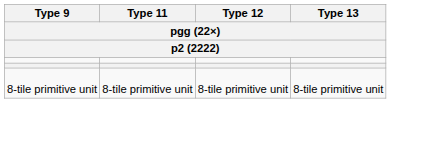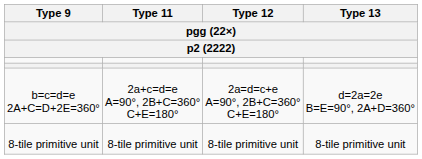 <table class=wikitable>
 <tr>
 <th>Type 9</th>
 <th>Type 11</th>
 <th>Type 12</th>
 <th>Type 13</th>
 </tr>
 <tr>
 <th colspan=4>pgg (22×)</th>
 </tr>
 <tr>
 <th colspan=4>p2 (2222)</th>
 </tr>
 <tr align=center>
 <td></td>
 <td></td>
 <td></td>
 <td></td>
 </tr>
 <tr align=center>
 <th></th>
 <th></th>
 <th></th>
 <th></th>
 </tr>
 <tr align=center>
+<td><br>b=c=d=e<br>2A+C=D+2E=360°</td>
+<td><br>2a+c=d=e<br>A=90°, 2B+C=360°<br>C+E=180°</td>
+<td><br>2a=d=c+e<br>A=90°, 2B+C=360°<br>C+E=180°</td>
+<td><br>d=2a=2e<br>B=E=90°, 2A+D=360°</td>
+</tr>
+<tr align=center>
 <td><br>8-tile primitive unit</td>
 <td><br>8-tile primitive unit</td>
 <td><br>8-tile primitive unit</td>
 <td><br>8-tile primitive unit</td>
 </tr>
 </table>
